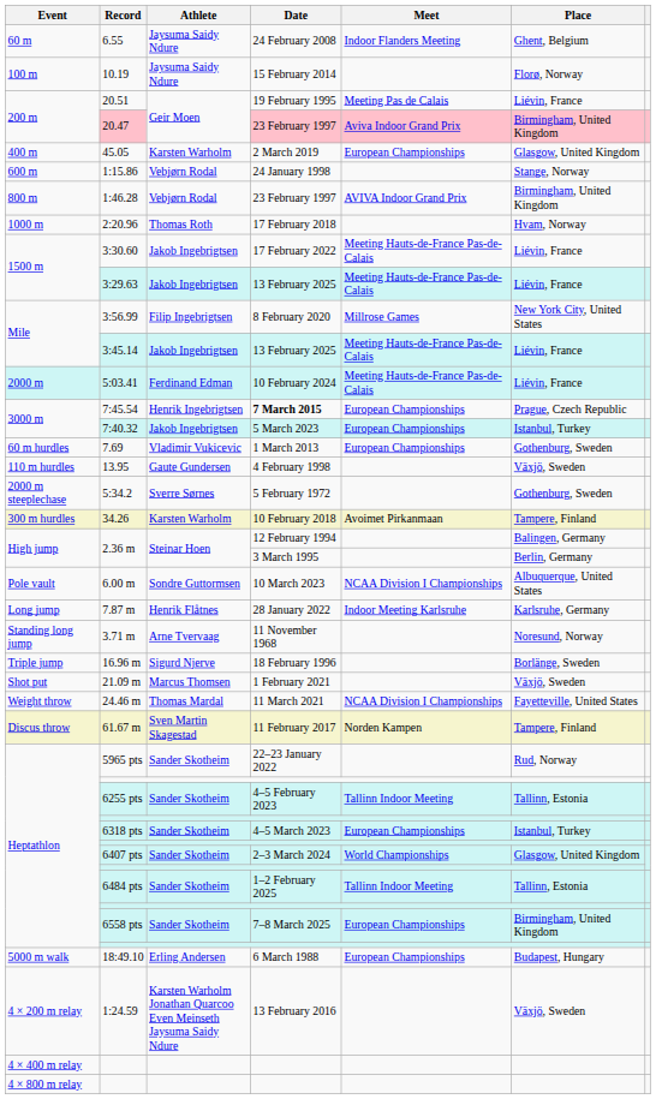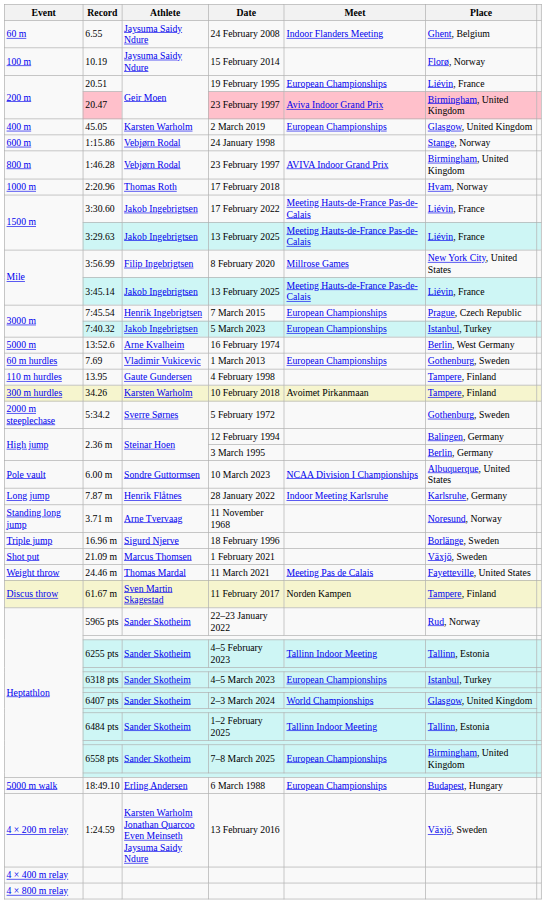 <table class="wikitable" style="font-size:95%; width: 95%;">
 <tr>
 <th>Event</th>
 <th>Record</th>
 <th>Athlete</th>
 <th>Date</th>
 <th>Meet</th>
 <th>Place</th>
 <th></th>
 </tr>
 <tr>
 <td><a href='#'>60 m</a></td>
 <td>6.55</td>
 <td><a href='#'>Jaysuma Saidy Ndure</a></td>
 <td>24 February 2008</td>
 <td><a href='#'>Indoor Flanders Meeting</a></td>
 <td><a href='#'>Ghent</a>, Belgium</td>
 <td></td>
 </tr>
 <tr>
 <td><a href='#'>100 m</a></td>
 <td>10.19</td>
 <td><a href='#'>Jaysuma Saidy Ndure</a></td>
 <td>15 February 2014</td>
 <td></td>
 <td><a href='#'>Florø</a>, Norway</td>
 <td></td>
 </tr>
 <tr>
 <td rowspan=2><a href='#'>200 m</a></td>
 <td>20.51</td>
 <td rowspan=2><a href='#'>Geir Moen</a></td>
 <td>19 February 1995</td>
-<td><a href='#'>Meeting Pas de Calais</a></td>
+<td><a href='#'>European Championships</a></td>
 <td><a href='#'>Liévin</a>, France</td>
 <td></td>
 </tr>
 <tr style="background:pink">
 <td>20.47</td>
 <td>23 February 1997</td>
 <td><a href='#'>Aviva Indoor Grand Prix</a></td>
 <td><a href='#'>Birmingham</a>, United Kingdom</td>
 <td></td>
 </tr>
 <tr>
 <td><a href='#'>400 m</a></td>
 <td>45.05</td>
 <td><a href='#'>Karsten Warholm</a></td>
 <td>2 March 2019</td>
 <td><a href='#'>European Championships</a></td>
 <td><a href='#'>Glasgow</a>, United Kingdom</td>
 <td></td>
 </tr>
 <tr>
 <td><a href='#'>600 m</a></td>
 <td>1:15.86</td>
 <td><a href='#'>Vebjørn Rodal</a></td>
 <td>24 January 1998</td>
 <td></td>
 <td><a href='#'>Stange</a>, Norway</td>
 <td></td>
 </tr>
 <tr>
 <td><a href='#'>800 m</a></td>
 <td>1:46.28</td>
 <td><a href='#'>Vebjørn Rodal</a></td>
 <td>23 February 1997</td>
 <td><a href='#'>AVIVA Indoor Grand Prix</a></td>
 <td><a href='#'>Birmingham</a>, United Kingdom</td>
 <td></td>
 </tr>
 <tr>
 <td><a href='#'>1000 m</a></td>
 <td>2:20.96</td>
 <td><a href='#'>Thomas Roth</a></td>
 <td>17 February 2018</td>
 <td></td>
 <td><a href='#'>Hvam</a>, Norway</td>
 <td></td>
 </tr>
 <tr>
 <td rowspan="2"><a href='#'>1500 m</a></td>
 <td>3:30.60</td>
 <td><a href='#'>Jakob Ingebrigtsen</a></td>
 <td>17 February 2022</td>
 <td><a href='#'>Meeting Hauts-de-France Pas-de-Calais</a></td>
 <td><a href='#'>Liévin</a>, France</td>
 <td></td>
 </tr>
 <tr bgcolor=#CEF6F5>
 <td>3:29.63</td>
 <td><a href='#'>Jakob Ingebrigtsen</a></td>
 <td>13 February 2025</td>
 <td><a href='#'>Meeting Hauts-de-France Pas-de-Calais</a></td>
 <td><a href='#'>Liévin</a>, France</td>
 <td></td>
 </tr>
 <tr>
 <td rowspan="2"><a href='#'>Mile</a></td>
 <td>3:56.99</td>
 <td><a href='#'>Filip Ingebrigtsen</a></td>
 <td>8 February 2020</td>
 <td><a href='#'>Millrose Games</a></td>
 <td><a href='#'>New York City</a>, United States</td>
 <td></td>
 </tr>
 <tr bgcolor=#CEF6F5>
 <td>3:45.14</td>
 <td><a href='#'>Jakob Ingebrigtsen</a></td>
 <td>13 February 2025</td>
 <td><a href='#'>Meeting Hauts-de-France Pas-de-Calais</a></td>
 <td><a href='#'>Liévin</a>, France</td>
 <td></td>
 </tr>
-<tr bgcolor=#CEF6F5>
-<td><a href='#'>2000 m</a></td>
-<td>5:03.41</td>
-<td><a href='#'>Ferdinand Edman</a></td>
-<td>10 February 2024</td>
-<td><a href='#'>Meeting Hauts-de-France Pas-de-Calais</a></td>
-<td><a href='#'>Liévin</a>, France</td>
-<td></td>
-</tr>
 <tr>
 <td rowspan=2><a href='#'>3000 m</a></td>
 <td>7:45.54</td>
 <td><a href='#'>Henrik Ingebrigtsen</a></td>
-<td><strong>7 March 2015</strong></td>
+<td>7 March 2015</td>
 <td><a href='#'>European Championships</a></td>
 <td><a href='#'>Prague</a>, Czech Republic</td>
 <td></td>
 </tr>
 <tr bgcolor=#CEF6F5>
 <td>7:40.32</td>
 <td><a href='#'>Jakob Ingebrigtsen</a></td>
 <td>5 March 2023</td>
 <td><a href='#'>European Championships</a></td>
 <td><a href='#'>Istanbul</a>, Turkey</td>
+<td></td>
+</tr>
+<tr>
+<td><a href='#'>5000 m</a></td>
+<td>13:52.6</td>
+<td><a href='#'>Arne Kvalheim</a></td>
+<td>16 February 1974</td>
+<td></td>
+<td><a href='#'>Berlin</a>, West Germany</td>
 <td></td>
 </tr>
 <tr>
 <td><a href='#'>60 m hurdles</a></td>
 <td>7.69</td>
 <td><a href='#'>Vladimir Vukicevic</a></td>
 <td>1 March 2013</td>
 <td><a href='#'>European Championships</a></td>
 <td><a href='#'>Gothenburg</a>, Sweden</td>
 <td></td>
 </tr>
 <tr>
 <td><a href='#'>110 m hurdles</a></td>
 <td>13.95</td>
 <td><a href='#'>Gaute Gundersen</a></td>
 <td>4 February 1998</td>
 <td></td>
-<td><a href='#'>Växjö</a>, Sweden</td>
+<td><a href='#'>Tampere</a>, Finland</td>
+<td></td>
+</tr>
+<tr style="background:#f6F5CE;">
+<td><a href='#'>300 m hurdles</a></td>
+<td>34.26  </td>
+<td><a href='#'>Karsten Warholm</a></td>
+<td>10 February 2018</td>
+<td>Avoimet Pirkanmaan</td>
+<td><a href='#'>Tampere</a>, Finland</td>
 <td></td>
 </tr>
 <tr>
 <td><a href='#'>2000 m steeplechase</a></td>
 <td>5:34.2 </td>
 <td><a href='#'>Sverre Sørnes</a></td>
 <td>5 February 1972</td>
 <td></td>
 <td><a href='#'>Gothenburg</a>, Sweden</td>
-<td></td>
-</tr>
-<tr style="background:#f6F5CE;">
-<td><a href='#'>300 m hurdles</a></td>
-<td>34.26  </td>
-<td><a href='#'>Karsten Warholm</a></td>
-<td>10 February 2018</td>
-<td>Avoimet Pirkanmaan</td>
-<td><a href='#'>Tampere</a>, Finland</td>
 <td></td>
 </tr>
 <tr>
 <td rowspan=2><a href='#'>High jump</a></td>
 <td rowspan=2>2.36 m</td>
 <td rowspan=2><a href='#'>Steinar Hoen</a></td>
 <td>12 February 1994</td>
 <td></td>
 <td><a href='#'>Balingen</a>, Germany</td>
 <td></td>
 </tr>
 <tr>
 <td>3 March 1995</td>
 <td></td>
 <td><a href='#'>Berlin</a>, Germany</td>
 <td></td>
 </tr>
 <tr>
 <td><a href='#'>Pole vault</a></td>
 <td>6.00 m </td>
 <td><a href='#'>Sondre Guttormsen</a></td>
 <td>10 March 2023</td>
 <td><a href='#'>NCAA Division I Championships</a></td>
 <td><a href='#'>Albuquerque</a>, United States</td>
 <td></td>
 </tr>
 <tr>
 <td><a href='#'>Long jump</a></td>
 <td>7.87 m</td>
 <td><a href='#'>Henrik Flåtnes</a></td>
 <td>28 January 2022</td>
 <td><a href='#'>Indoor Meeting Karlsruhe</a></td>
 <td><a href='#'>Karlsruhe</a>, Germany</td>
 <td></td>
 </tr>
 <tr>
 <td><a href='#'>Standing long jump</a></td>
 <td>3.71 m</td>
 <td><a href='#'>Arne Tvervaag</a></td>
 <td>11 November 1968</td>
 <td></td>
 <td><a href='#'>Noresund</a>, Norway</td>
 <td></td>
 </tr>
 <tr>
 <td><a href='#'>Triple jump</a></td>
 <td>16.96 m</td>
 <td><a href='#'>Sigurd Njerve</a></td>
 <td>18 February 1996</td>
 <td></td>
 <td><a href='#'>Borlänge</a>, Sweden</td>
 <td></td>
 </tr>
 <tr>
 <td><a href='#'>Shot put</a></td>
 <td>21.09 m</td>
 <td><a href='#'>Marcus Thomsen</a></td>
 <td>1 February 2021</td>
 <td></td>
 <td><a href='#'>Växjö</a>, Sweden</td>
 <td></td>
 </tr>
 <tr>
 <td><a href='#'>Weight throw</a></td>
 <td>24.46 m</td>
 <td><a href='#'>Thomas Mardal</a></td>
 <td>11 March 2021</td>
-<td><a href='#'>NCAA Division I Championships</a></td>
+<td><a href='#'>Meeting Pas de Calais</a></td>
 <td><a href='#'>Fayetteville</a>, United States</td>
 <td></td>
 </tr>
 <tr style="background:#f6F5CE;">
 <td><a href='#'>Discus throw</a></td>
 <td>61.67 m</td>
 <td><a href='#'>Sven Martin Skagestad</a></td>
 <td>11 February 2017</td>
 <td>Norden Kampen</td>
 <td><a href='#'>Tampere</a>, Finland</td>
 <td></td>
 </tr>
 <tr>
 <td rowspan=12><a href='#'>Heptathlon</a></td>
 <td>5965 pts</td>
 <td><a href='#'>Sander Skotheim</a></td>
 <td>22–23 January 2022</td>
 <td></td>
 <td><a href='#'>Rud</a>, Norway</td>
 <td></td>
 </tr>
 <tr>
 <td colspan=5></td>
 <td></td>
 </tr>
 <tr bgcolor=#CEF6F5>
 <td>6255 pts</td>
 <td><a href='#'>Sander Skotheim</a></td>
 <td>4–5 February 2023</td>
 <td><a href='#'>Tallinn Indoor Meeting</a></td>
 <td><a href='#'>Tallinn</a>, Estonia</td>
 <td></td>
 </tr>
 <tr bgcolor=#CEF6F5>
 <td colspan=5></td>
 <td></td>
 </tr>
 <tr bgcolor=#CEF6F5>
 <td>6318 pts</td>
 <td><a href='#'>Sander Skotheim</a></td>
 <td>4–5 March 2023</td>
 <td><a href='#'>European Championships</a></td>
 <td><a href='#'>Istanbul</a>, Turkey</td>
 <td></td>
 </tr>
 <tr bgcolor=#CEF6F5>
 <td colspan=5></td>
 <td></td>
 </tr>
 <tr bgcolor=#CEF6F5>
 <td>6407 pts</td>
 <td><a href='#'>Sander Skotheim</a></td>
 <td>2–3 March 2024</td>
 <td><a href='#'>World Championships</a></td>
 <td><a href='#'>Glasgow</a>, United Kingdom</td>
 <td rowspan=2></td>
 </tr>
 <tr bgcolor=#CEF6F5>
 <td colspan=5></td>
 </tr>
 <tr bgcolor=#CEF6F5>
 <td>6484 pts</td>
 <td><a href='#'>Sander Skotheim</a></td>
 <td>1–2 February 2025</td>
 <td><a href='#'>Tallinn Indoor Meeting</a></td>
 <td><a href='#'>Tallinn</a>, Estonia</td>
 <td></td>
 </tr>
 <tr bgcolor=#CEF6F5>
 <td colspan=5></td>
 <td></td>
 </tr>
 <tr bgcolor=#CEF6F5>
 <td>6558 pts</td>
 <td><a href='#'>Sander Skotheim</a></td>
 <td>7–8 March 2025</td>
 <td><a href='#'>European Championships</a></td>
 <td><a href='#'>Birmingham</a>, United Kingdom</td>
 <td></td>
 </tr>
 <tr bgcolor=#CEF6F5>
 <td colspan=5></td>
 <td></td>
 </tr>
 <tr>
 <td><a href='#'>5000 m walk</a></td>
 <td>18:49.10</td>
 <td><a href='#'>Erling Andersen</a></td>
 <td>6 March 1988</td>
 <td><a href='#'>European Championships</a></td>
 <td><a href='#'>Budapest</a>, Hungary</td>
 <td></td>
 </tr>
 <tr>
 <td><a href='#'>4 × 200 m relay</a></td>
 <td>1:24.59</td>
 <td><br><a href='#'>Karsten Warholm</a><br><a href='#'>Jonathan Quarcoo</a><br><a href='#'>Even Meinseth</a><br><a href='#'>Jaysuma Saidy Ndure</a></td>
 <td>13 February 2016</td>
 <td></td>
 <td><a href='#'>Växjö</a>, Sweden</td>
 <td></td>
 </tr>
 <tr>
 <td><a href='#'>4 × 400 m relay</a></td>
 <td></td>
 <td></td>
 <td></td>
 <td></td>
 <td></td>
 <td></td>
 </tr>
 <tr>
 <td><a href='#'>4 × 800 m relay</a></td>
 <td></td>
 <td></td>
 <td></td>
 <td></td>
 <td></td>
 <td></td>
 </tr>
 </table>
